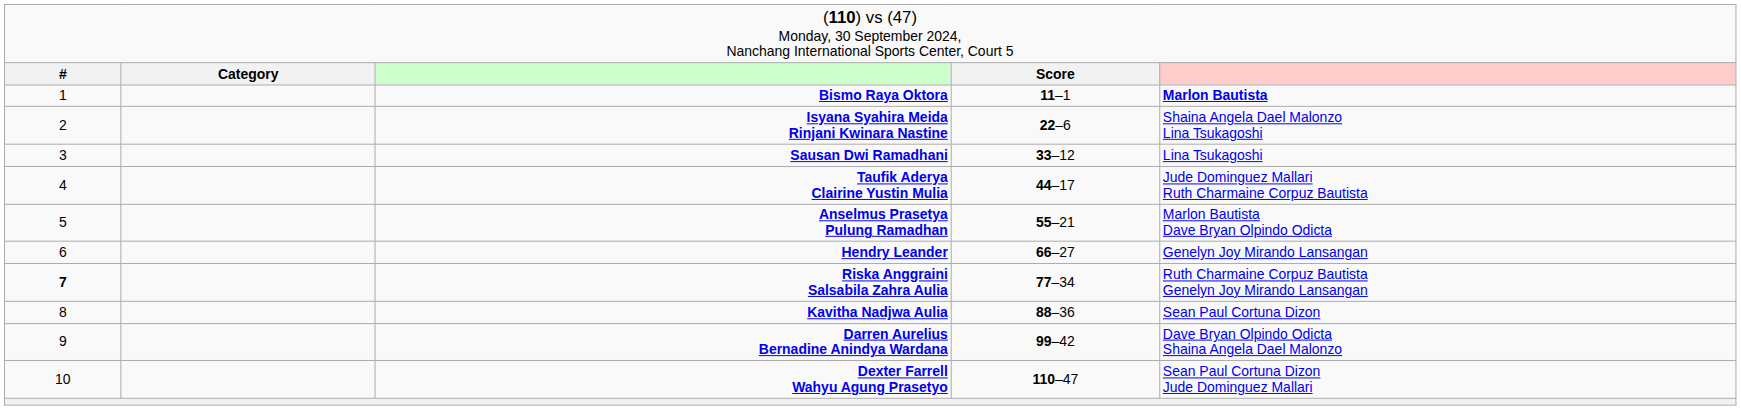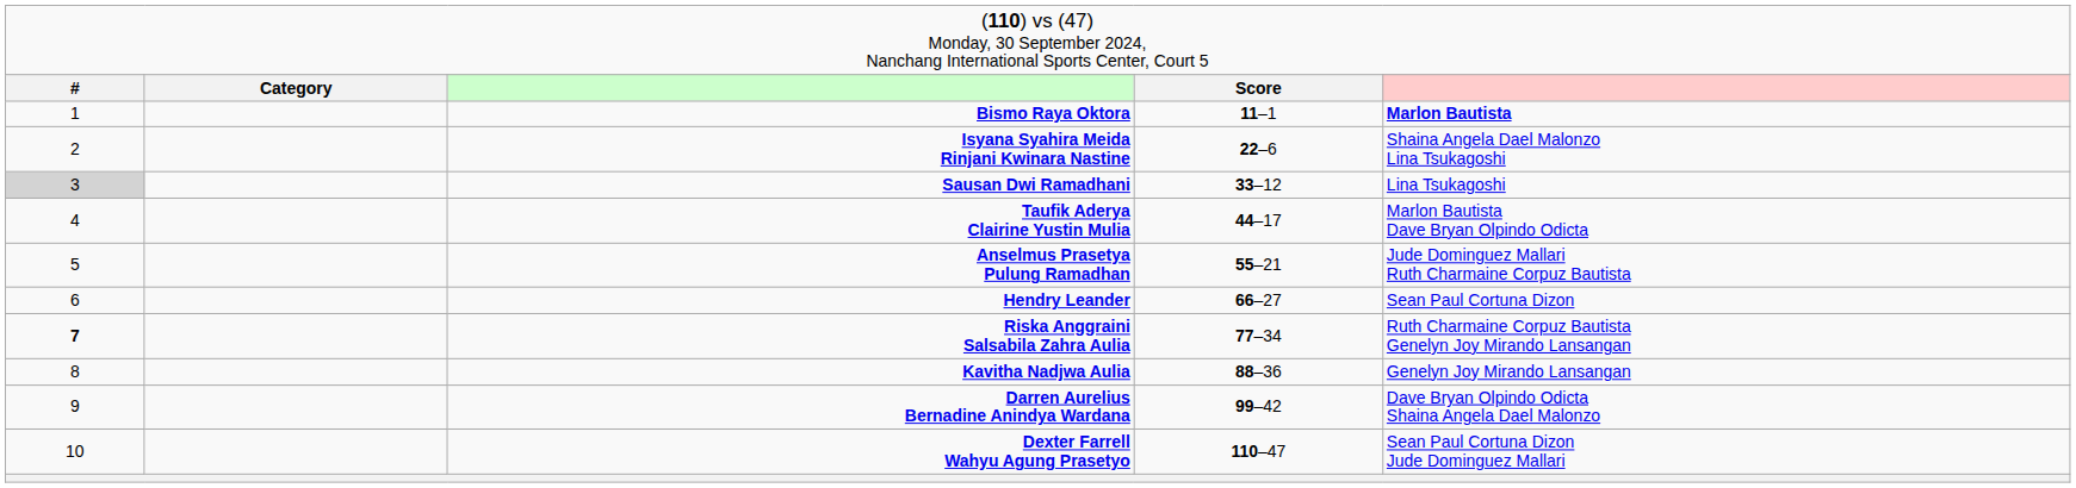 <table class="wikitable mw-collapsible mw-collapsed" style="font-size:90%; text-align:center" width="90%">
 <tr>
 <td colspan="5"><big>(<strong>110</strong>) <strong></strong> vs  (47)</big><br>Monday, 30 September 2024, <br>Nanchang International Sports Center, Court 5</td>
 </tr>
 <tr>
 <th width="25">#</th>
 <th width="50">Category</th>
 <th style="background-color:#CCFFCC" width="150"></th>
 <th width="50">Score<br></th>
 <th style="background-color:#FFCCCC" width="150"></th>
 </tr>
 <tr>
 <td>1</td>
 <td></td>
 <td align="right"><strong><a href='#'>Bismo Raya Oktora</a> </strong></td>
 <td><strong>11</strong>–1<br></td>
 <td align="left"><strong> <a href='#'>Marlon Bautista</a></strong></td>
 </tr>
 <tr>
 <td>2</td>
 <td></td>
 <td align="right"><strong><a href='#'>Isyana Syahira Meida</a> <br><a href='#'>Rinjani Kwinara Nastine</a> </strong></td>
 <td><strong>22</strong>–6<br></td>
 <td align="left"> <a href='#'>Shaina Angela Dael Malonzo</a><br> <a href='#'>Lina Tsukagoshi</a></td>
 </tr>
 <tr>
-<td>3</td>
+<td style="background: lightgrey;">3</td>
 <td></td>
 <td align="right"><strong><a href='#'>Sausan Dwi Ramadhani</a> </strong></td>
 <td><strong>33</strong>–12<br></td>
 <td align="left"> <a href='#'>Lina Tsukagoshi</a></td>
 </tr>
 <tr>
 <td>4</td>
 <td></td>
 <td align="right"><strong><a href='#'>Taufik Aderya</a> <br><a href='#'>Clairine Yustin Mulia</a> </strong></td>
 <td><strong>44</strong>–17<br></td>
-<td align="left"> <a href='#'>Jude Dominguez Mallari</a><br> <a href='#'>Ruth Charmaine Corpuz Bautista</a></td>
+<td align="left"> <a href='#'>Marlon Bautista</a><br> <a href='#'>Dave Bryan Olpindo Odicta</a></td>
 </tr>
 <tr>
 <td>5</td>
 <td></td>
 <td align="right"><strong><a href='#'>Anselmus Prasetya</a> <br><a href='#'>Pulung Ramadhan</a> </strong></td>
 <td><strong>55</strong>–21<br></td>
-<td align="left"> <a href='#'>Marlon Bautista</a><br> <a href='#'>Dave Bryan Olpindo Odicta</a></td>
+<td align="left"> <a href='#'>Jude Dominguez Mallari</a><br> <a href='#'>Ruth Charmaine Corpuz Bautista</a></td>
 </tr>
 <tr>
 <td>6</td>
 <td></td>
 <td align="right"><strong><a href='#'>Hendry Leander</a> </strong></td>
 <td><strong>66</strong>–27<br></td>
-<td align="left"> <a href='#'>Genelyn Joy Mirando Lansangan</a></td>
+<td align="left"> <a href='#'>Sean Paul Cortuna Dizon</a></td>
 </tr>
 <tr>
 <td><strong>7</strong></td>
 <td></td>
 <td align="right"><strong><a href='#'>Riska Anggraini</a> <br><a href='#'>Salsabila Zahra Aulia</a> </strong></td>
 <td><strong>77</strong>–34<br></td>
 <td align="left"> <a href='#'>Ruth Charmaine Corpuz Bautista</a><br> <a href='#'>Genelyn Joy Mirando Lansangan</a></td>
 </tr>
 <tr>
 <td>8</td>
 <td></td>
 <td align="right"><strong><a href='#'>Kavitha Nadjwa Aulia</a> </strong></td>
 <td><strong>88</strong>–36<br></td>
-<td align="left"> <a href='#'>Sean Paul Cortuna Dizon</a></td>
+<td align="left"> <a href='#'>Genelyn Joy Mirando Lansangan</a></td>
 </tr>
 <tr>
 <td>9</td>
 <td></td>
 <td align="right"><strong><a href='#'>Darren Aurelius</a> <br><a href='#'>Bernadine Anindya Wardana</a> </strong></td>
 <td><strong>99</strong>–42<br></td>
 <td align="left"> <a href='#'>Dave Bryan Olpindo Odicta</a><br> <a href='#'>Shaina Angela Dael Malonzo</a></td>
 </tr>
 <tr>
 <td>10</td>
 <td></td>
 <td align="right"><strong><a href='#'>Dexter Farrell</a> <br><a href='#'>Wahyu Agung Prasetyo</a> </strong></td>
 <td><strong>110</strong>–47<br></td>
 <td align="left"> <a href='#'>Sean Paul Cortuna Dizon</a><br> <a href='#'>Jude Dominguez Mallari</a></td>
 </tr>
 <tr>
 <th colspan="5"></th>
 </tr>
 </table>
